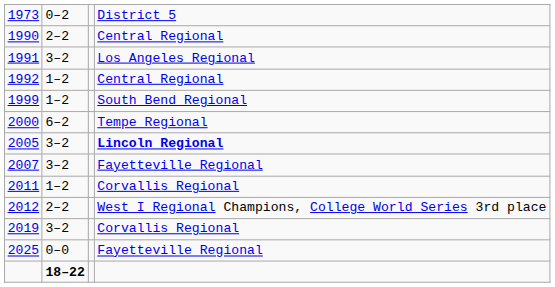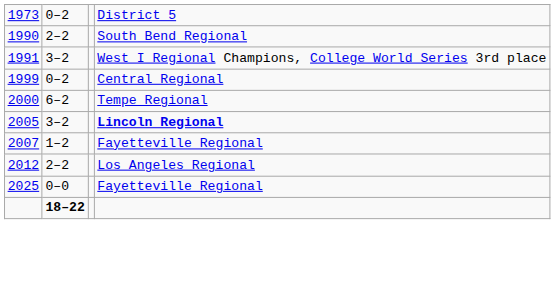 <table class="wikitable">
 <tr>
 <td><a href='#'>1973</a></td>
 <td>0–2</td>
 <td></td>
 <td><a href='#'>District 5</a></td>
 </tr>
 <tr>
 <td><a href='#'>1990</a></td>
 <td>2–2</td>
 <td></td>
-<td><a href='#'>Central Regional</a></td>
+<td><a href='#'>South Bend Regional</a></td>
 </tr>
 <tr>
 <td><a href='#'>1991</a></td>
 <td>3–2</td>
 <td></td>
-<td><a href='#'>Los Angeles Regional</a></td>
-</tr>
-<tr>
-<td><a href='#'>1992</a></td>
-<td>1–2</td>
-<td></td>
-<td><a href='#'>Central Regional</a></td>
+<td><a href='#'>West I Regional</a> Champions, <a href='#'>College World Series</a> 3rd place</td>
 </tr>
 <tr>
 <td><a href='#'>1999</a></td>
-<td>1–2</td>
+<td>0–2</td>
 <td></td>
-<td><a href='#'>South Bend Regional</a></td>
+<td><a href='#'>Central Regional</a></td>
 </tr>
 <tr>
 <td><a href='#'>2000</a></td>
 <td>6–2</td>
 <td></td>
 <td><a href='#'>Tempe Regional</a></td>
 </tr>
 <tr>
 <td><a href='#'>2005</a></td>
 <td>3–2</td>
 <td></td>
 <td><strong><a href='#'>Lincoln Regional</a></strong></td>
 </tr>
 <tr>
 <td><a href='#'>2007</a></td>
-<td>3–2</td>
+<td>1–2</td>
 <td></td>
 <td><a href='#'>Fayetteville Regional</a></td>
-</tr>
-<tr>
-<td><a href='#'>2011</a></td>
-<td>1–2</td>
-<td></td>
-<td><a href='#'>Corvallis Regional</a></td>
 </tr>
 <tr>
 <td><a href='#'>2012</a></td>
 <td>2–2</td>
 <td></td>
-<td><a href='#'>West I Regional</a> Champions, <a href='#'>College World Series</a> 3rd place</td>
-</tr>
-<tr>
-<td><a href='#'>2019</a></td>
-<td>3–2</td>
-<td></td>
-<td><a href='#'>Corvallis Regional</a></td>
+<td><a href='#'>Los Angeles Regional</a></td>
 </tr>
 <tr>
 <td><a href='#'>2025</a></td>
 <td>0–0</td>
 <td></td>
 <td><a href='#'>Fayetteville Regional</a></td>
 </tr>
 <tr>
 <td></td>
 <td><strong>18–22</strong></td>
 <td><strong></strong></td>
 <td></td>
 </tr>
 </table>
